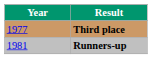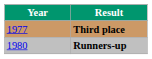 <table class="wikitable">
 <tr>
 </tr>
 <tr style="color:white;">
 <th style="width:95px; background:#00966E;">Year</th>
 <th style="width:110px; background:#00966E;">Result</th>
 </tr>
 <tr>
 </tr>
 <tr bgcolor=#cc9966>
 <td> <a href='#'>1977</a></td>
 <td><strong>Third place</strong> </td>
 </tr>
 <tr bgcolor=silver>
-<td> <a href='#'>1981</a></td>
+<td> <a href='#'>1980</a></td>
 <td><strong>Runners-up</strong> </td>
 </tr>
 </table>
